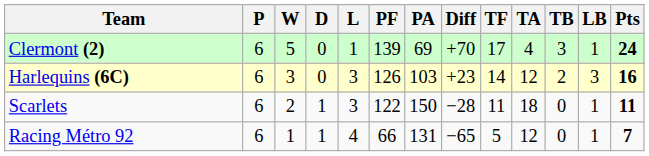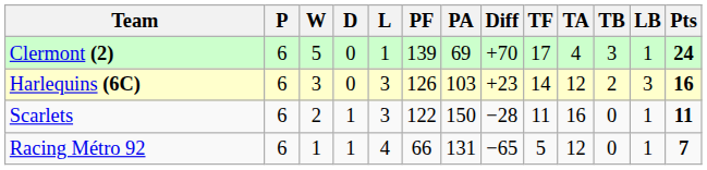 <table class="wikitable" style="text-align:center">
 <tr>
 <th width="200">Team</th>
 <th width="20">P</th>
 <th width="20">W</th>
 <th width="20">D</th>
 <th width="20">L</th>
 <th width="20">PF</th>
 <th width="20">PA</th>
 <th width="20">Diff</th>
 <th width="20">TF</th>
 <th width="20">TA</th>
 <th width="20">TB</th>
 <th width="20">LB</th>
 <th width="20">Pts</th>
 </tr>
 <tr bgcolor="#ccffcc">
 <td align=left> <a href='#'>Clermont</a> <strong>(2)</strong></td>
 <td>6</td>
 <td>5</td>
 <td>0</td>
 <td>1</td>
 <td>139</td>
 <td>69</td>
 <td>+70</td>
 <td>17</td>
 <td>4</td>
 <td>3</td>
 <td>1</td>
 <td><strong>24</strong></td>
 </tr>
 <tr bgcolor="#ffffcc">
 <td align=left> <a href='#'>Harlequins</a> <strong>(6C)</strong></td>
 <td>6</td>
 <td>3</td>
 <td>0</td>
 <td>3</td>
 <td>126</td>
 <td>103</td>
 <td>+23</td>
 <td>14</td>
 <td>12</td>
 <td>2</td>
 <td>3</td>
 <td><strong>16</strong></td>
 </tr>
 <tr>
 <td align=left> <a href='#'>Scarlets</a></td>
 <td>6</td>
 <td>2</td>
 <td>1</td>
 <td>3</td>
 <td>122</td>
 <td>150</td>
 <td>−28</td>
 <td>11</td>
-<td>18</td>
+<td>16</td>
 <td>0</td>
 <td>1</td>
 <td><strong>11</strong></td>
 </tr>
 <tr>
 <td align=left> <a href='#'>Racing Métro 92</a></td>
 <td>6</td>
 <td>1</td>
 <td>1</td>
 <td>4</td>
 <td>66</td>
 <td>131</td>
 <td>−65</td>
 <td>5</td>
 <td>12</td>
 <td>0</td>
 <td>1</td>
 <td><strong>7</strong></td>
 </tr>
 </table>
